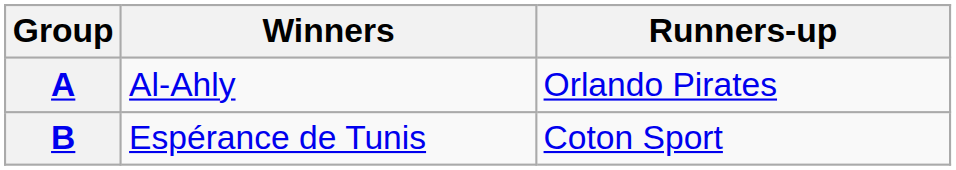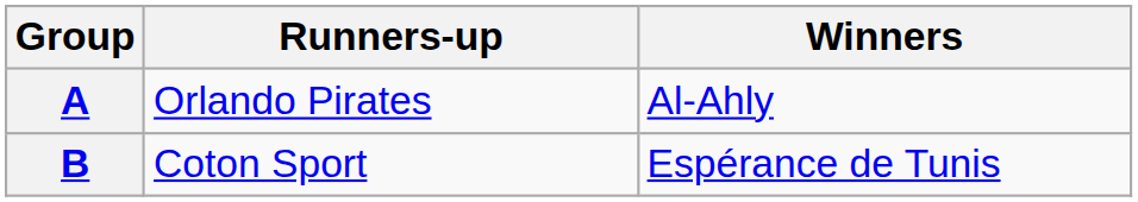 <table class="wikitable">
 <tr>
 <th>Group</th>
+<th width=190>Runners-up</th>
 <th width=190>Winners</th>
-<th width=190>Runners-up</th>
 </tr>
 <tr>
 <th><a href='#'>A</a></th>
+<td> <a href='#'>Orlando Pirates</a></td>
 <td> <a href='#'>Al-Ahly</a></td>
-<td> <a href='#'>Orlando Pirates</a></td>
 </tr>
 <tr>
 <th><a href='#'>B</a></th>
+<td> <a href='#'>Coton Sport</a></td>
 <td> <a href='#'>Espérance de Tunis</a></td>
-<td> <a href='#'>Coton Sport</a></td>
 </tr>
 </table>
